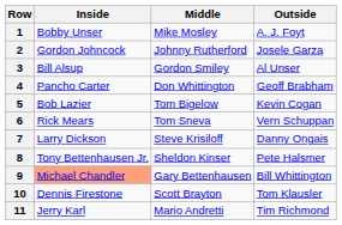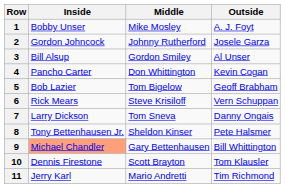 <table class="wikitable" style="font-size: 95%;">
 <tr>
 <th>Row</th>
 <th>Inside</th>
 <th>Middle</th>
 <th>Outside</th>
 </tr>
 <tr>
 <th>1</th>
 <td> <a href='#'>Bobby Unser</a> <strong></strong></td>
 <td> <a href='#'>Mike Mosley</a></td>
 <td> <a href='#'>A. J. Foyt</a> <strong></strong></td>
 </tr>
 <tr>
 <th>2</th>
 <td> <a href='#'>Gordon Johncock</a> <strong></strong></td>
 <td> <a href='#'>Johnny Rutherford</a> <strong></strong></td>
 <td> <a href='#'>Josele Garza</a> <strong></strong></td>
 </tr>
 <tr>
 <th>3</th>
 <td> <a href='#'>Bill Alsup</a> <strong></strong></td>
 <td> <a href='#'>Gordon Smiley</a></td>
 <td> <a href='#'>Al Unser</a> <strong></strong></td>
 </tr>
 <tr>
 <th>4</th>
 <td> <a href='#'>Pancho Carter</a></td>
 <td> <a href='#'>Don Whittington</a></td>
-<td> <a href='#'>Geoff Brabham</a> <strong></strong></td>
+<td> <a href='#'>Kevin Cogan</a> <strong></strong></td>
 </tr>
 <tr>
 <th>5</th>
 <td> <a href='#'>Bob Lazier</a> <strong></strong></td>
 <td> <a href='#'>Tom Bigelow</a></td>
-<td> <a href='#'>Kevin Cogan</a> <strong></strong></td>
+<td> <a href='#'>Geoff Brabham</a> <strong></strong></td>
 </tr>
 <tr>
 <th>6</th>
 <td> <a href='#'>Rick Mears</a> <strong></strong></td>
-<td> <a href='#'>Tom Sneva</a></td>
+<td> <a href='#'>Steve Krisiloff</a></td>
 <td> <a href='#'>Vern Schuppan</a></td>
 </tr>
 <tr>
 <th>7</th>
 <td> <a href='#'>Larry Dickson</a></td>
-<td> <a href='#'>Steve Krisiloff</a></td>
+<td> <a href='#'>Tom Sneva</a></td>
 <td> <a href='#'>Danny Ongais</a></td>
 </tr>
 <tr>
 <th>8</th>
 <td> <a href='#'>Tony Bettenhausen Jr.</a> <strong></strong></td>
 <td> <a href='#'>Sheldon Kinser</a></td>
 <td> <a href='#'>Pete Halsmer</a> <strong></strong></td>
 </tr>
 <tr>
 <th>9</th>
 <td style="background: lightsalmon;"> <a href='#'>Michael Chandler</a> <strong></strong></td>
 <td> <a href='#'>Gary Bettenhausen</a></td>
 <td> <a href='#'>Bill Whittington</a></td>
 </tr>
 <tr>
 <th>10</th>
 <td> <a href='#'>Dennis Firestone</a></td>
 <td> <a href='#'>Scott Brayton</a> <strong></strong></td>
 <td> <a href='#'>Tom Klausler</a> <strong></strong></td>
 </tr>
 <tr>
 <th>11</th>
 <td> <a href='#'>Jerry Karl</a></td>
 <td> <a href='#'>Mario Andretti</a> <strong></strong></td>
 <td> <a href='#'>Tim Richmond</a></td>
 </tr>
 </table>
